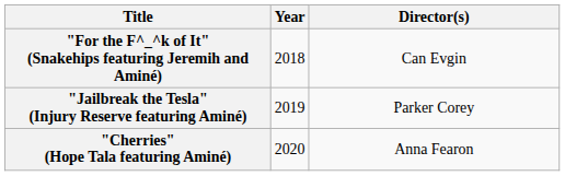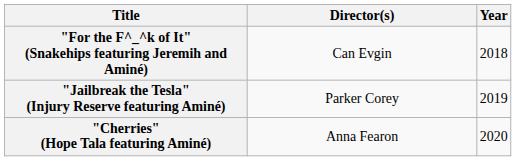 <table class="wikitable plainrowheaders" style="text-align:center;">
 <tr>
 <th scope="col" style="width:17em;">Title</th>
+<th scope="col" style="width:16em;">Director(s)</th>
 <th scope="col" style="width:1em;">Year</th>
-<th scope="col" style="width:16em;">Director(s)</th>
 </tr>
 <tr>
 <th scope="row">"For the F^_^k of It"<br><span>(Snakehips featuring Jeremih and Aminé)</span></th>
+<td>Can Evgin</td>
 <td>2018</td>
-<td>Can Evgin</td>
 </tr>
 <tr>
 <th scope="row">"Jailbreak the Tesla"<br><span>(Injury Reserve featuring Aminé)</span></th>
+<td>Parker Corey</td>
 <td>2019</td>
-<td>Parker Corey</td>
 </tr>
 <tr>
 <th scope="row">"Cherries"<br><span>(Hope Tala featuring Aminé)</span></th>
+<td>Anna Fearon</td>
 <td>2020</td>
-<td>Anna Fearon</td>
 </tr>
 </table>
